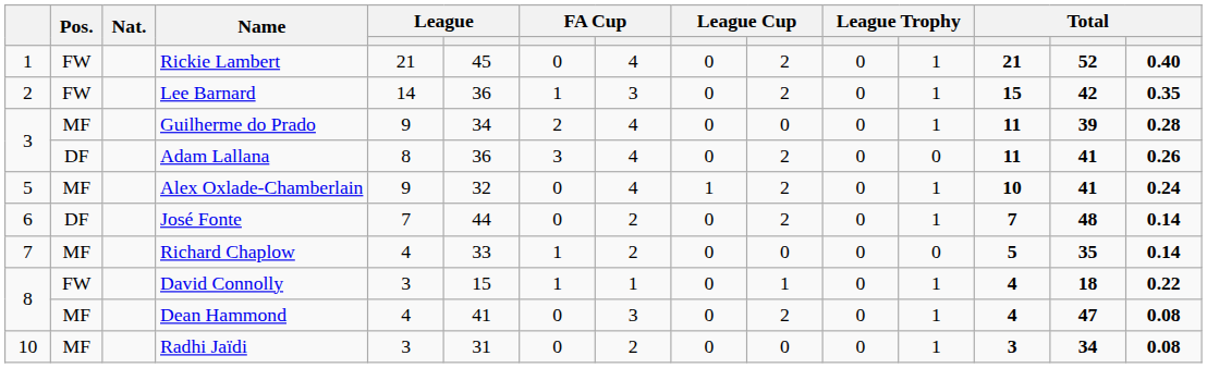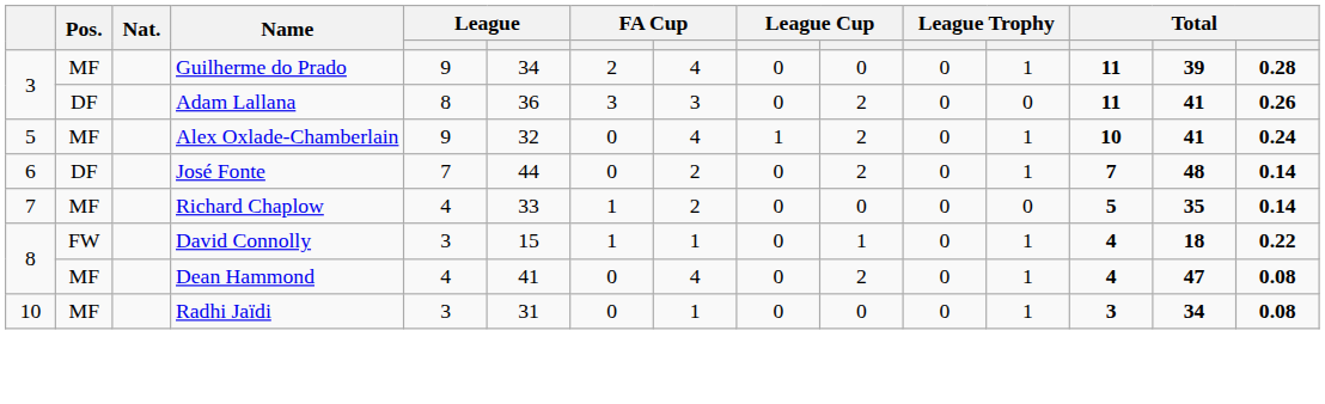 <table class="wikitable" style="width:75%; font-size:95%;">
 <tr>
 <th style="width:3%;" rowspan="2"></th>
 <th style="width:3%;" rowspan="2">Pos.</th>
 <th style="width:3%;" rowspan="2">Nat.</th>
 <th style="width:14%;" rowspan="2">Name</th>
 <th style="width:10%;" colspan="2">League</th>
 <th style="width:10%;" colspan="2">FA Cup</th>
 <th style="width:10%;" colspan="2">League Cup</th>
 <th style="width:10%;" colspan="2">League Trophy</th>
 <th style="width:15%;" colspan="3">Total</th>
 </tr>
 <tr>
 <th style="width:5%;"></th>
 <th style="width:5%;"></th>
 <th style="width:5%;"></th>
 <th style="width:5%;"></th>
 <th style="width:5%;"></th>
 <th style="width:5%;"></th>
 <th style="width:5%;"></th>
 <th style="width:5%;"></th>
 <th style="width:5%;"></th>
 <th style="width:5%;"></th>
 <th style="width:5%;"></th>
 </tr>
 <tr>
-<td style="text-align:center;">1</td>
-<td style="text-align:center;">FW</td>
-<td style="text-align:center;"></td>
-<td><a href='#'>Rickie Lambert</a></td>
-<td style="text-align:center;">21</td>
-<td style="text-align:center;">45</td>
-<td style="text-align:center;">0</td>
-<td style="text-align:center;">4</td>
-<td style="text-align:center;">0</td>
-<td style="text-align:center;">2</td>
-<td style="text-align:center;">0</td>
-<td style="text-align:center;">1</td>
-<td style="text-align:center;"><strong>21</strong></td>
-<td style="text-align:center;"><strong>52</strong></td>
-<td style="text-align:center;"><strong>0.40</strong></td>
-</tr>
-<tr>
-<td style="text-align:center;">2</td>
-<td style="text-align:center;">FW</td>
-<td style="text-align:center;"></td>
-<td><a href='#'>Lee Barnard</a></td>
-<td style="text-align:center;">14</td>
-<td style="text-align:center;">36</td>
-<td style="text-align:center;">1</td>
-<td style="text-align:center;">3</td>
-<td style="text-align:center;">0</td>
-<td style="text-align:center;">2</td>
-<td style="text-align:center;">0</td>
-<td style="text-align:center;">1</td>
-<td style="text-align:center;"><strong>15</strong></td>
-<td style="text-align:center;"><strong>42</strong></td>
-<td style="text-align:center;"><strong>0.35</strong></td>
-</tr>
-<tr>
 <td style="text-align:center;" rowspan="2">3</td>
 <td style="text-align:center;">MF</td>
 <td style="text-align:center;"></td>
 <td><a href='#'>Guilherme do Prado</a></td>
 <td style="text-align:center;">9</td>
 <td style="text-align:center;">34</td>
 <td style="text-align:center;">2</td>
 <td style="text-align:center;">4</td>
 <td style="text-align:center;">0</td>
 <td style="text-align:center;">0</td>
 <td style="text-align:center;">0</td>
 <td style="text-align:center;">1</td>
 <td style="text-align:center;"><strong>11</strong></td>
 <td style="text-align:center;"><strong>39</strong></td>
 <td style="text-align:center;"><strong>0.28</strong></td>
 </tr>
 <tr>
 <td style="text-align:center;">DF</td>
 <td style="text-align:center;"></td>
 <td><a href='#'>Adam Lallana</a></td>
 <td style="text-align:center;">8</td>
 <td style="text-align:center;">36</td>
 <td style="text-align:center;">3</td>
-<td style="text-align:center;">4</td>
+<td style="text-align:center;">3</td>
 <td style="text-align:center;">0</td>
 <td style="text-align:center;">2</td>
 <td style="text-align:center;">0</td>
 <td style="text-align:center;">0</td>
 <td style="text-align:center;"><strong>11</strong></td>
 <td style="text-align:center;"><strong>41</strong></td>
 <td style="text-align:center;"><strong>0.26</strong></td>
 </tr>
 <tr>
 <td style="text-align:center;">5</td>
 <td style="text-align:center;">MF</td>
 <td style="text-align:center;"></td>
 <td><a href='#'>Alex Oxlade-Chamberlain</a></td>
 <td style="text-align:center;">9</td>
 <td style="text-align:center;">32</td>
 <td style="text-align:center;">0</td>
 <td style="text-align:center;">4</td>
 <td style="text-align:center;">1</td>
 <td style="text-align:center;">2</td>
 <td style="text-align:center;">0</td>
 <td style="text-align:center;">1</td>
 <td style="text-align:center;"><strong>10</strong></td>
 <td style="text-align:center;"><strong>41</strong></td>
 <td style="text-align:center;"><strong>0.24</strong></td>
 </tr>
 <tr>
 <td style="text-align:center;">6</td>
 <td style="text-align:center;">DF</td>
 <td style="text-align:center;"></td>
 <td><a href='#'>José Fonte</a></td>
 <td style="text-align:center;">7</td>
 <td style="text-align:center;">44</td>
 <td style="text-align:center;">0</td>
 <td style="text-align:center;">2</td>
 <td style="text-align:center;">0</td>
 <td style="text-align:center;">2</td>
 <td style="text-align:center;">0</td>
 <td style="text-align:center;">1</td>
 <td style="text-align:center;"><strong>7</strong></td>
 <td style="text-align:center;"><strong>48</strong></td>
 <td style="text-align:center;"><strong>0.14</strong></td>
 </tr>
 <tr>
 <td style="text-align:center;">7</td>
 <td style="text-align:center;">MF</td>
 <td style="text-align:center;"></td>
 <td><a href='#'>Richard Chaplow</a></td>
 <td style="text-align:center;">4</td>
 <td style="text-align:center;">33</td>
 <td style="text-align:center;">1</td>
 <td style="text-align:center;">2</td>
 <td style="text-align:center;">0</td>
 <td style="text-align:center;">0</td>
 <td style="text-align:center;">0</td>
 <td style="text-align:center;">0</td>
 <td style="text-align:center;"><strong>5</strong></td>
 <td style="text-align:center;"><strong>35</strong></td>
 <td style="text-align:center;"><strong>0.14</strong></td>
 </tr>
 <tr>
 <td style="text-align:center;" rowspan="2">8</td>
 <td style="text-align:center;">FW</td>
 <td style="text-align:center;"></td>
 <td><a href='#'>David Connolly</a></td>
 <td style="text-align:center;">3</td>
 <td style="text-align:center;">15</td>
 <td style="text-align:center;">1</td>
 <td style="text-align:center;">1</td>
 <td style="text-align:center;">0</td>
 <td style="text-align:center;">1</td>
 <td style="text-align:center;">0</td>
 <td style="text-align:center;">1</td>
 <td style="text-align:center;"><strong>4</strong></td>
 <td style="text-align:center;"><strong>18</strong></td>
 <td style="text-align:center;"><strong>0.22</strong></td>
 </tr>
 <tr>
 <td style="text-align:center;">MF</td>
 <td style="text-align:center;"></td>
 <td><a href='#'>Dean Hammond</a></td>
 <td style="text-align:center;">4</td>
 <td style="text-align:center;">41</td>
 <td style="text-align:center;">0</td>
-<td style="text-align:center;">3</td>
+<td style="text-align:center;">4</td>
 <td style="text-align:center;">0</td>
 <td style="text-align:center;">2</td>
 <td style="text-align:center;">0</td>
 <td style="text-align:center;">1</td>
 <td style="text-align:center;"><strong>4</strong></td>
 <td style="text-align:center;"><strong>47</strong></td>
 <td style="text-align:center;"><strong>0.08</strong></td>
 </tr>
 <tr>
 <td style="text-align:center;">10</td>
 <td style="text-align:center;">MF</td>
 <td style="text-align:center;"></td>
 <td><a href='#'>Radhi Jaïdi</a></td>
 <td style="text-align:center;">3</td>
 <td style="text-align:center;">31</td>
 <td style="text-align:center;">0</td>
-<td style="text-align:center;">2</td>
+<td style="text-align:center;">1</td>
 <td style="text-align:center;">0</td>
 <td style="text-align:center;">0</td>
 <td style="text-align:center;">0</td>
 <td style="text-align:center;">1</td>
 <td style="text-align:center;"><strong>3</strong></td>
 <td style="text-align:center;"><strong>34</strong></td>
 <td style="text-align:center;"><strong>0.08</strong></td>
 </tr>
 </table>
